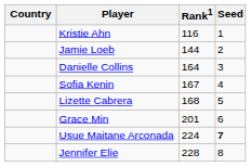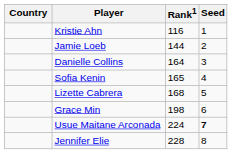 <table class="sortable wikitable">
 <tr>
 <th width="70">Country</th>
 <th width="175">Player</th>
 <th>Rank<sup>1</sup></th>
 <th>Seed</th>
 </tr>
 <tr>
 <td></td>
 <td><a href='#'>Kristie Ahn</a></td>
 <td>116</td>
 <td>1</td>
 </tr>
 <tr>
 <td></td>
 <td><a href='#'>Jamie Loeb</a></td>
 <td>144</td>
 <td>2</td>
 </tr>
 <tr>
 <td></td>
 <td><a href='#'>Danielle Collins</a></td>
 <td>164</td>
 <td>3</td>
 </tr>
 <tr>
 <td></td>
 <td><a href='#'>Sofia Kenin</a></td>
-<td>167</td>
+<td>165</td>
 <td>4</td>
 </tr>
 <tr>
 <td></td>
 <td><a href='#'>Lizette Cabrera</a></td>
 <td>168</td>
 <td>5</td>
 </tr>
 <tr>
 <td></td>
 <td><a href='#'>Grace Min</a></td>
-<td>201</td>
+<td>198</td>
 <td>6</td>
 </tr>
 <tr>
 <td></td>
 <td><a href='#'>Usue Maitane Arconada</a></td>
 <td>224</td>
 <td><strong>7</strong></td>
 </tr>
 <tr>
 <td></td>
 <td><a href='#'>Jennifer Elie</a></td>
 <td>228</td>
 <td>8</td>
 </tr>
 </table>
